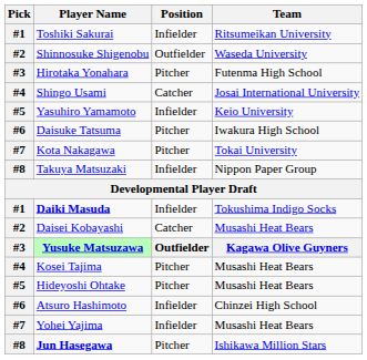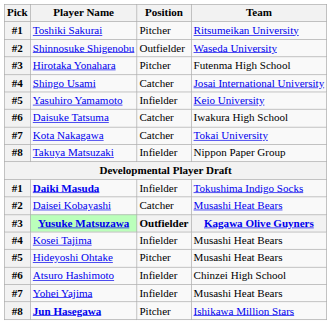 <table class="wikitable">
 <tr>
 <th>Pick</th>
 <th>Player Name</th>
 <th>Position</th>
 <th>Team</th>
 </tr>
 <tr>
 <th>#1</th>
 <td><a href='#'>Toshiki Sakurai</a></td>
-<td>Infielder</td>
+<td>Pitcher</td>
 <td><a href='#'>Ritsumeikan University</a></td>
 </tr>
 <tr>
 <th>#2</th>
 <td><a href='#'>Shinnosuke Shigenobu</a></td>
 <td>Outfielder</td>
 <td><a href='#'>Waseda University</a></td>
 </tr>
 <tr>
 <th>#3</th>
 <td><a href='#'>Hirotaka Yonahara</a></td>
 <td>Pitcher</td>
 <td>Futenma High School</td>
 </tr>
 <tr>
 <th>#4</th>
 <td><a href='#'>Shingo Usami</a></td>
 <td>Catcher</td>
 <td><a href='#'>Josai International University</a></td>
 </tr>
 <tr>
 <th>#5</th>
 <td><a href='#'>Yasuhiro Yamamoto</a></td>
 <td>Infielder</td>
 <td><a href='#'>Keio University</a></td>
 </tr>
 <tr>
 <th>#6</th>
 <td><a href='#'>Daisuke Tatsuma</a></td>
-<td>Pitcher</td>
+<td>Catcher</td>
 <td>Iwakura High School</td>
 </tr>
 <tr>
 <th>#7</th>
 <td><a href='#'>Kota Nakagawa</a></td>
-<td>Pitcher</td>
+<td>Catcher</td>
 <td><a href='#'>Tokai University</a></td>
 </tr>
 <tr>
 <th>#8</th>
 <td><a href='#'>Takuya Matsuzaki</a></td>
 <td>Infielder</td>
 <td>Nippon Paper Group</td>
 </tr>
 <tr>
 <th colspan="5">Developmental Player Draft</th>
 </tr>
 <tr>
 <th>#1</th>
 <td><strong><a href='#'>Daiki Masuda</a></strong></td>
 <td>Infielder</td>
 <td><a href='#'>Tokushima Indigo Socks</a></td>
 </tr>
 <tr>
 <th>#2</th>
 <td><a href='#'>Daisei Kobayashi</a></td>
 <td>Catcher</td>
 <td><a href='#'>Musashi Heat Bears</a></td>
 </tr>
 <tr>
 <th>#3</th>
 <th scope="row" style=background:#bfb;><a href='#'>Yusuke Matsuzawa</a></th>
 <th>Outfielder</th>
 <th><a href='#'>Kagawa Olive Guyners</a></th>
 </tr>
 <tr>
 <th>#4</th>
 <td><a href='#'>Kosei Tajima</a></td>
-<td>Pitcher</td>
+<td>Infielder</td>
 <td>Musashi Heat Bears</td>
 </tr>
 <tr>
 <th>#5</th>
 <td><a href='#'>Hideyoshi Ohtake</a></td>
 <td>Pitcher</td>
 <td>Musashi Heat Bears</td>
 </tr>
 <tr>
 <th>#6</th>
 <td><a href='#'>Atsuro Hashimoto</a></td>
 <td>Infielder</td>
 <td>Chinzei High School</td>
 </tr>
 <tr>
 <th>#7</th>
 <td><a href='#'>Yohei Yajima</a></td>
 <td>Infielder</td>
 <td>Musashi Heat Bears</td>
 </tr>
 <tr>
 <th>#8</th>
 <td><strong><a href='#'>Jun Hasegawa</a></strong></td>
 <td>Pitcher</td>
 <td><a href='#'>Ishikawa Million Stars</a></td>
 </tr>
 </table>
